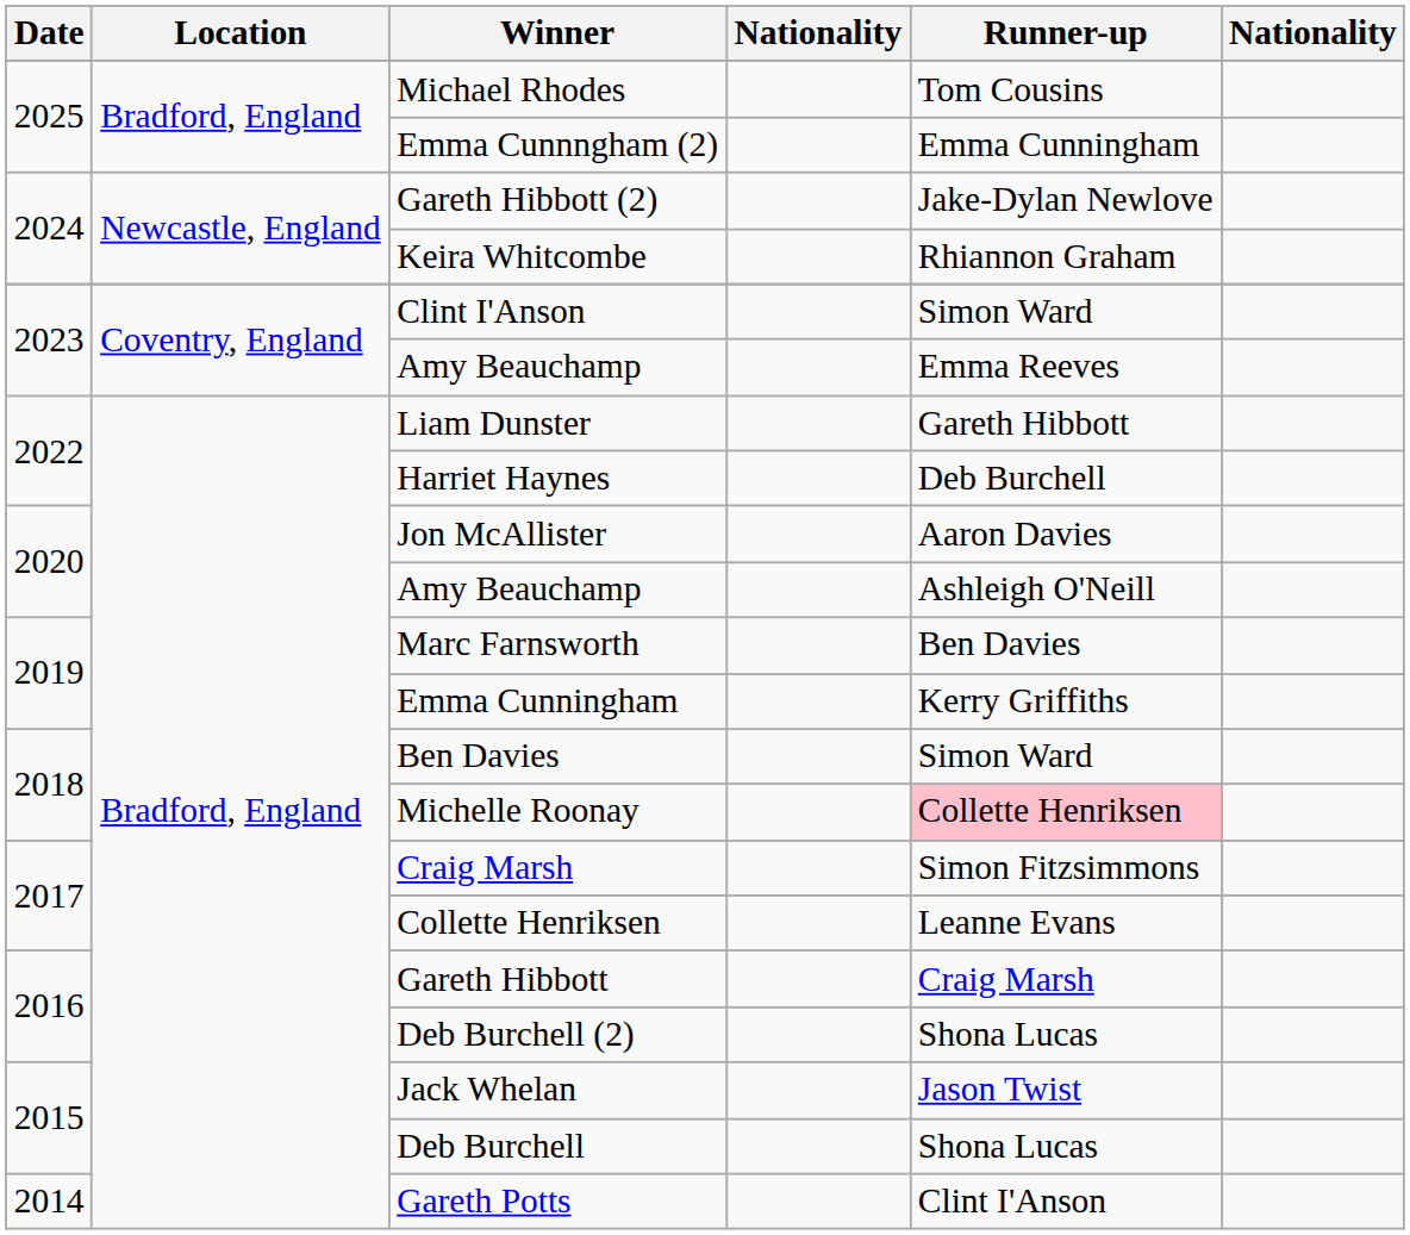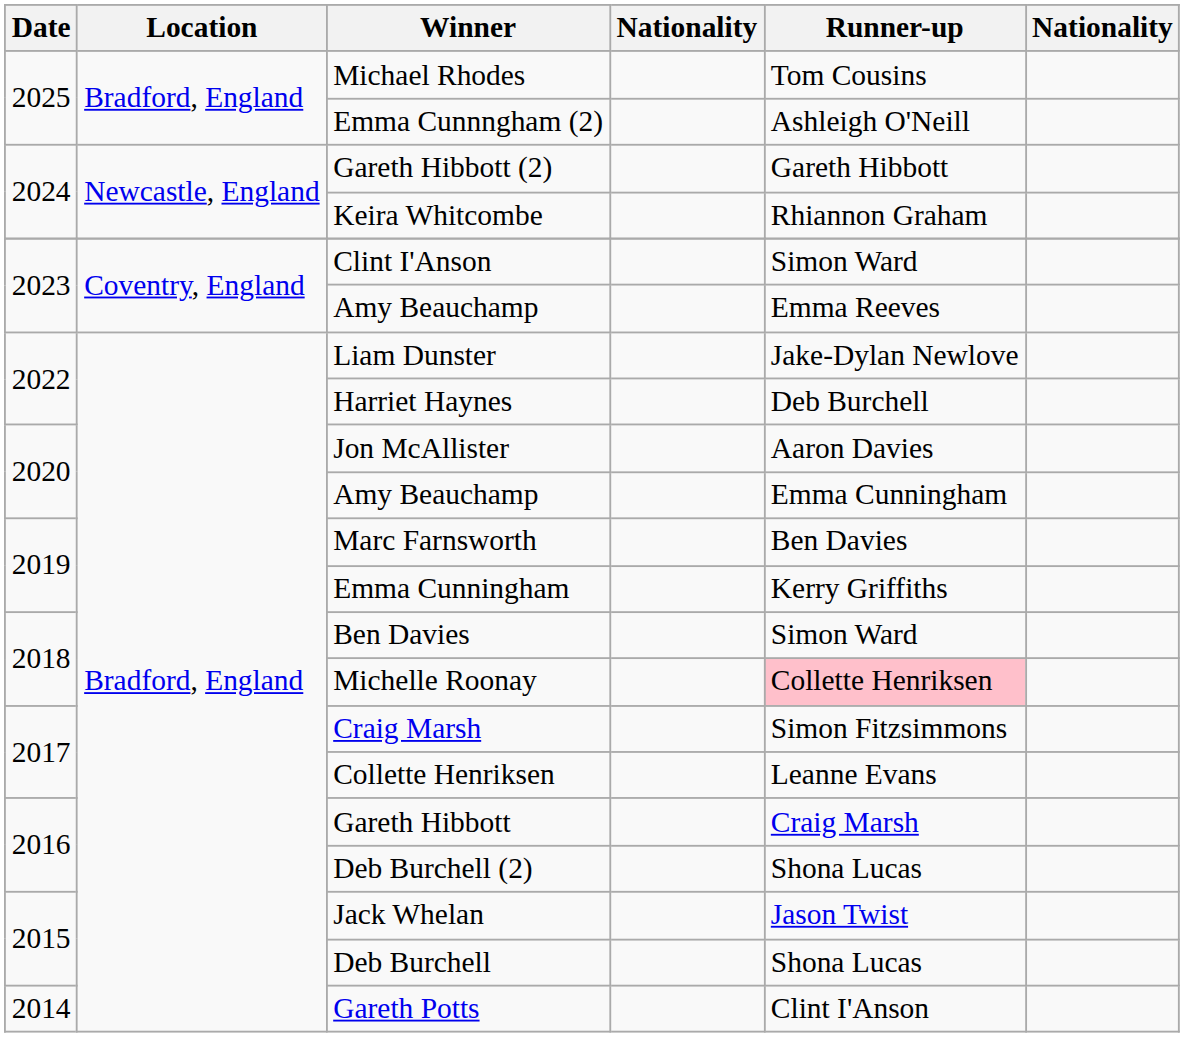 <table class="wikitable">
 <tr>
 <th>Date</th>
 <th>Location</th>
 <th>Winner</th>
 <th>Nationality</th>
 <th>Runner-up</th>
 <th>Nationality</th>
 </tr>
 <tr>
 <td rowspan="2">2025</td>
 <td rowspan="2"><a href='#'>Bradford</a>, <a href='#'>England</a></td>
 <td>Michael Rhodes</td>
 <td></td>
 <td>Tom Cousins</td>
 <td></td>
 </tr>
 <tr>
 <td>Emma Cunnngham (2)</td>
 <td></td>
-<td>Emma Cunningham</td>
+<td>Ashleigh O'Neill</td>
 <td></td>
 </tr>
 <tr>
 <td rowspan="2">2024</td>
 <td rowspan="2"><a href='#'>Newcastle</a>, <a href='#'>England</a></td>
 <td>Gareth Hibbott (2)</td>
 <td></td>
-<td>Jake-Dylan Newlove</td>
+<td>Gareth Hibbott</td>
 <td></td>
 </tr>
 <tr>
 <td>Keira Whitcombe</td>
 <td></td>
 <td>Rhiannon Graham</td>
 <td></td>
 </tr>
 <tr>
 </tr>
 <tr>
 <td rowspan="2">2023</td>
 <td rowspan="2"><a href='#'>Coventry</a>, <a href='#'>England</a></td>
 <td>Clint I'Anson</td>
 <td></td>
 <td>Simon Ward</td>
 <td></td>
 </tr>
 <tr>
 <td>Amy Beauchamp</td>
 <td></td>
 <td>Emma Reeves</td>
 <td></td>
 </tr>
 <tr>
 <td rowspan="2">2022</td>
 <td rowspan="15"><a href='#'>Bradford</a>, <a href='#'>England</a></td>
 <td>Liam Dunster</td>
 <td></td>
-<td>Gareth Hibbott</td>
+<td>Jake-Dylan Newlove</td>
 <td></td>
 </tr>
 <tr>
 <td>Harriet Haynes</td>
 <td></td>
 <td>Deb Burchell</td>
 <td></td>
 </tr>
 <tr>
 <td rowspan="2">2020</td>
 <td>Jon McAllister</td>
 <td></td>
 <td>Aaron Davies</td>
 <td></td>
 </tr>
 <tr>
 <td>Amy Beauchamp</td>
 <td></td>
-<td>Ashleigh O'Neill</td>
+<td>Emma Cunningham</td>
 <td></td>
 </tr>
 <tr>
 <td rowspan="2">2019</td>
 <td>Marc Farnsworth</td>
 <td></td>
 <td>Ben Davies</td>
 <td></td>
 </tr>
 <tr>
 <td>Emma Cunningham</td>
 <td></td>
 <td>Kerry Griffiths</td>
 <td></td>
 </tr>
 <tr>
 <td rowspan="2">2018</td>
 <td>Ben Davies</td>
 <td></td>
 <td>Simon Ward</td>
 <td></td>
 </tr>
 <tr>
 <td>Michelle Roonay</td>
 <td></td>
 <td style="background: pink;">Collette Henriksen</td>
 <td></td>
 </tr>
 <tr>
 <td rowspan="2">2017</td>
 <td><a href='#'>Craig Marsh</a></td>
 <td></td>
 <td>Simon Fitzsimmons</td>
 <td></td>
 </tr>
 <tr>
 <td>Collette Henriksen</td>
 <td></td>
 <td>Leanne Evans</td>
 <td></td>
 </tr>
 <tr>
 <td rowspan="2">2016</td>
 <td>Gareth Hibbott</td>
 <td></td>
 <td><a href='#'>Craig Marsh</a></td>
 <td></td>
 </tr>
 <tr>
 <td>Deb Burchell (2)</td>
 <td></td>
 <td>Shona Lucas</td>
 <td></td>
 </tr>
 <tr>
 <td rowspan="2">2015</td>
 <td>Jack Whelan</td>
 <td></td>
 <td><a href='#'>Jason Twist</a></td>
 <td></td>
 </tr>
 <tr>
 <td>Deb Burchell</td>
 <td></td>
 <td>Shona Lucas</td>
 <td></td>
 </tr>
 <tr>
 <td>2014</td>
 <td><a href='#'>Gareth Potts</a></td>
 <td></td>
 <td>Clint I'Anson</td>
 <td></td>
 </tr>
 </table>
